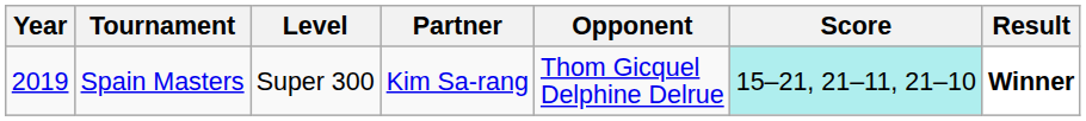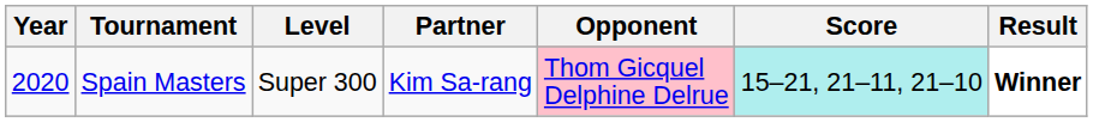 <table class="sortable wikitable" style="font-size: 90%;">
 <tr>
 <th>Year</th>
 <th>Tournament</th>
 <th>Level</th>
 <th>Partner</th>
 <th>Opponent</th>
 <th>Score</th>
 <th>Result</th>
 </tr>
 <tr>
-<td align="center"><a href='#'>2019</a></td>
+<td align="center"><a href='#'>2020</a></td>
 <td align="left"><a href='#'>Spain Masters</a></td>
 <td align="left">Super 300</td>
 <td align="left"> <a href='#'>Kim Sa-rang</a></td>
-<td align="left"> <a href='#'>Thom Gicquel</a><br> <a href='#'>Delphine Delrue</a></td>
+<td align="left" style="background: pink;"> <a href='#'>Thom Gicquel</a><br> <a href='#'>Delphine Delrue</a></td>
 <td align="left" style="background: paleturquoise;">15–21, 21–11, 21–10</td>
 <td style="text-align:left; background:white"> <strong>Winner</strong></td>
 </tr>
 </table>
